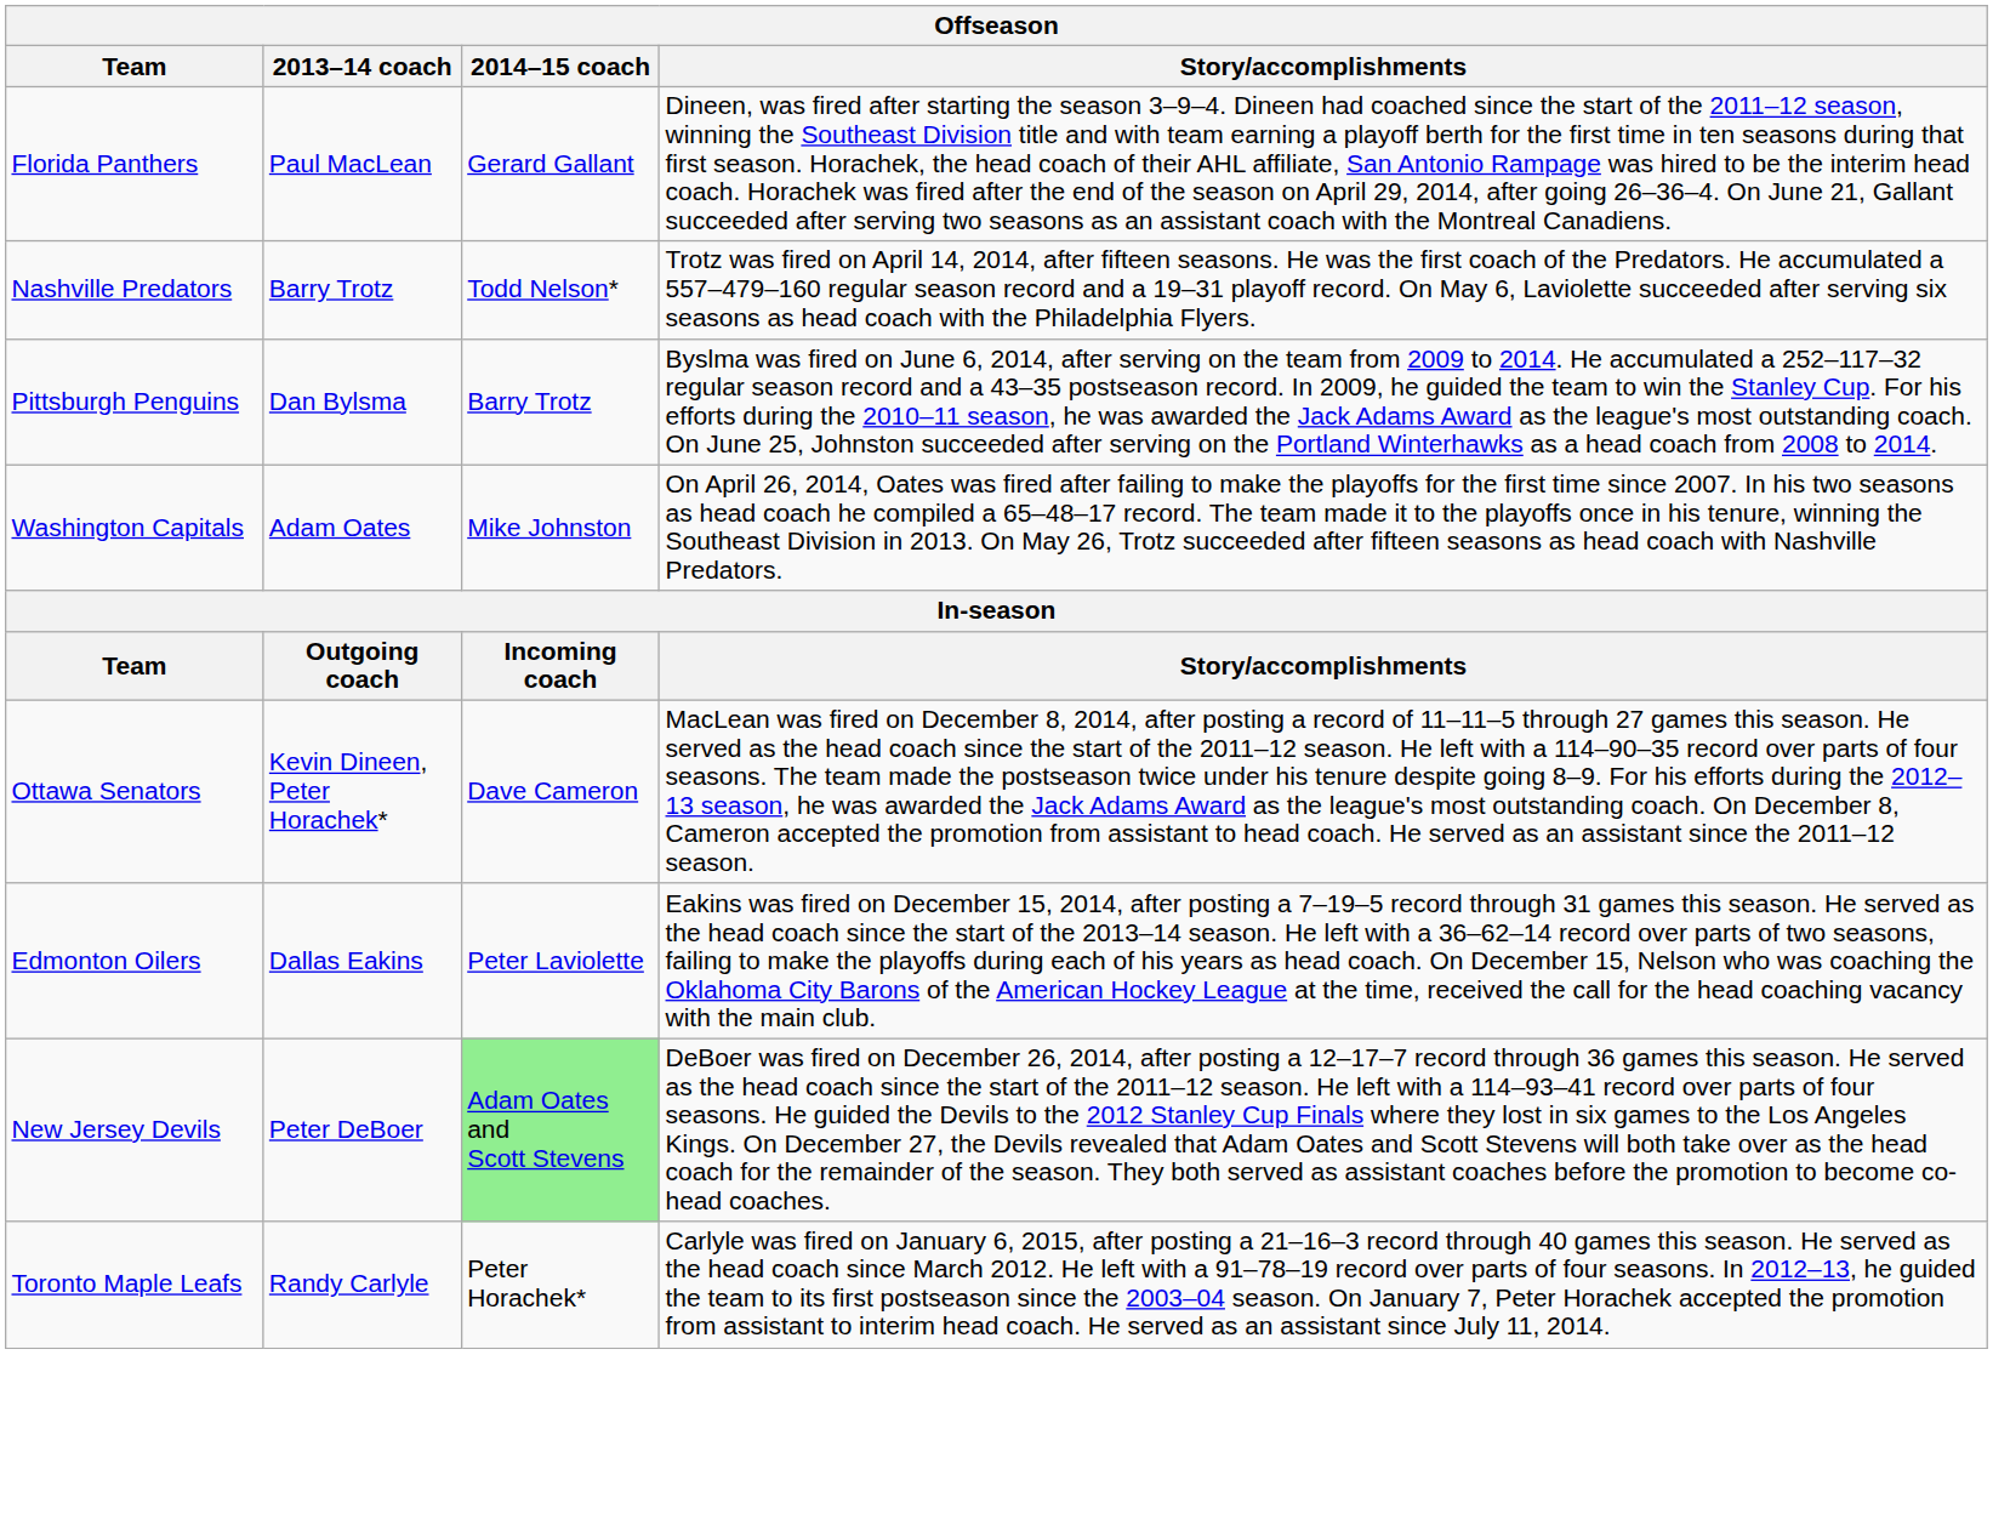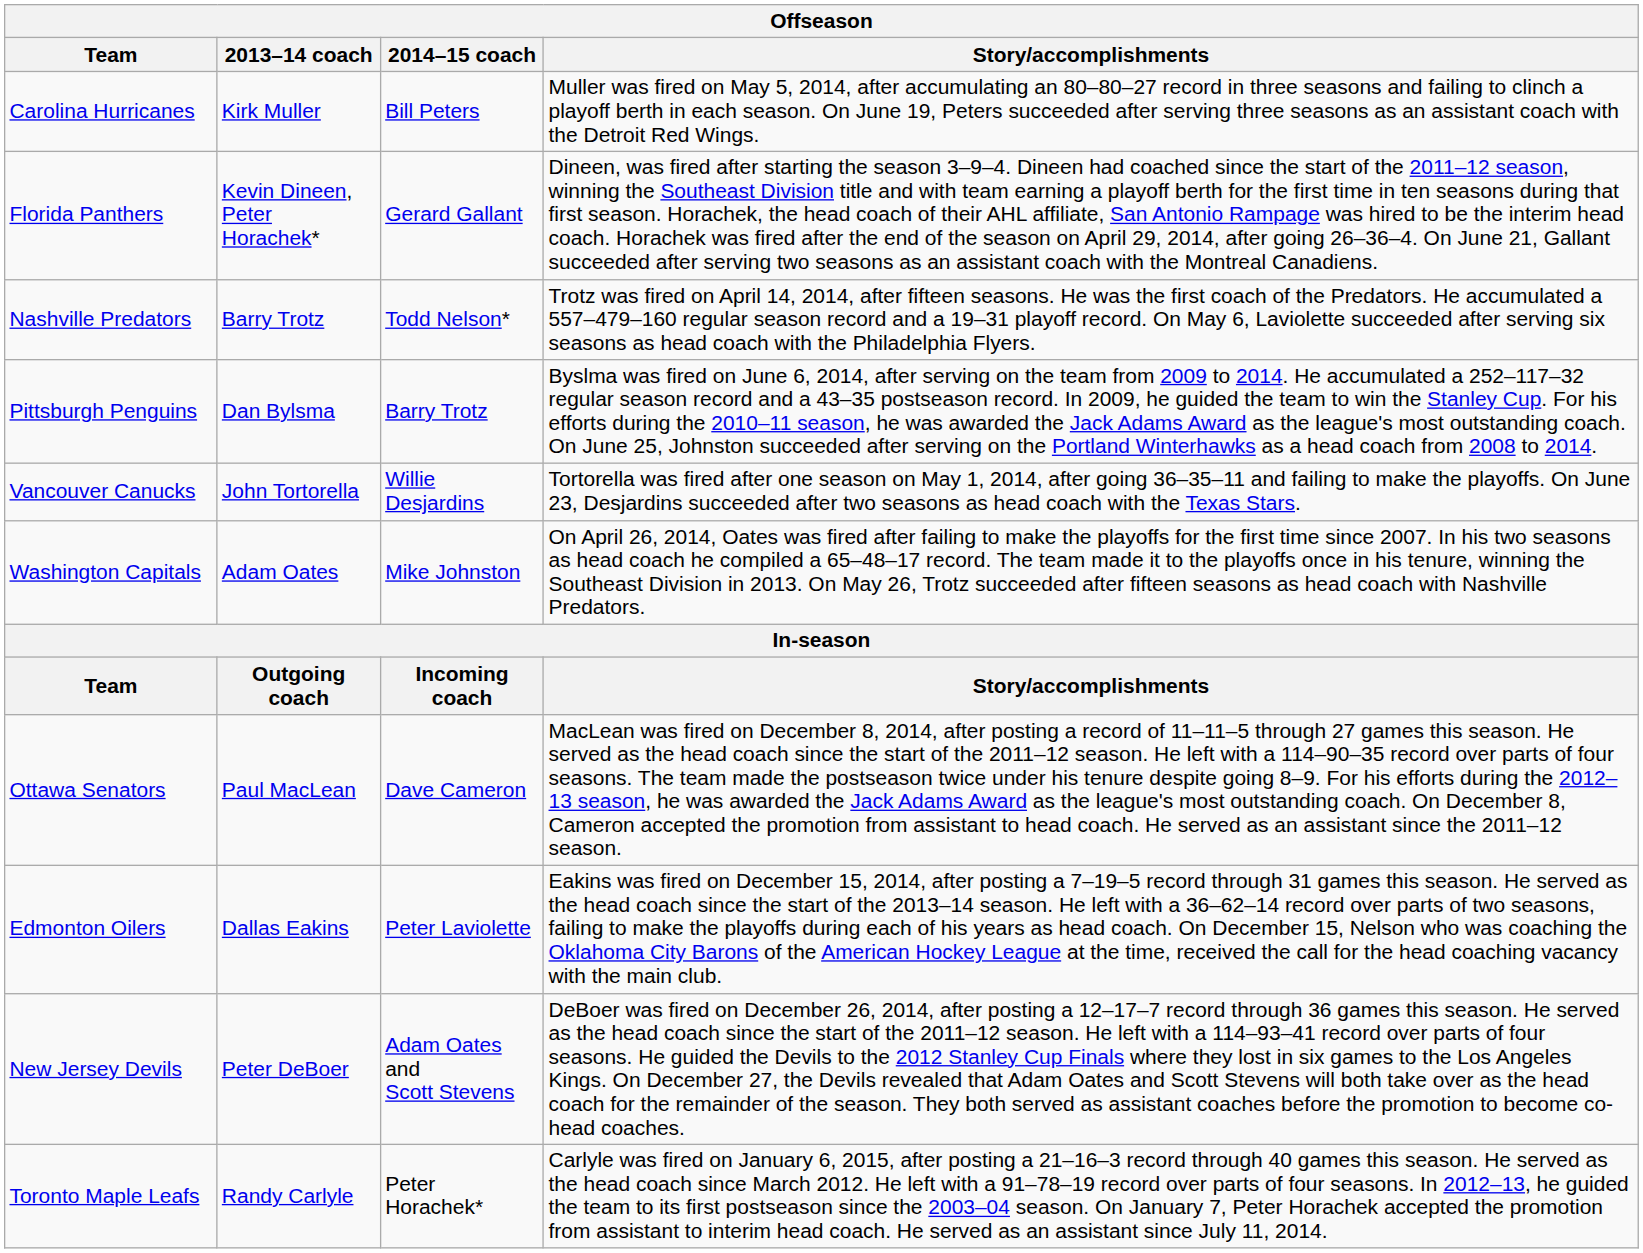 <table class="wikitable">
 <tr>
 <th colspan="4">Offseason</th>
 </tr>
 <tr>
 <th style="width:13%;">Team</th>
 <th style="width:10%;">2013–14 coach</th>
 <th style="width:10%;">2014–15 coach</th>
 <th>Story/accomplishments</th>
 </tr>
 <tr>
+<td><a href='#'>Carolina Hurricanes</a></td>
+<td><a href='#'>Kirk Muller</a></td>
+<td><a href='#'>Bill Peters</a></td>
+<td>Muller was fired on May 5, 2014, after accumulating an 80–80–27 record in three seasons and failing to clinch a playoff berth in each season. On June 19, Peters succeeded after serving three seasons as an assistant coach with the Detroit Red Wings.</td>
+</tr>
+<tr>
 <td><a href='#'>Florida Panthers</a></td>
-<td><a href='#'>Paul MacLean</a></td>
+<td><a href='#'>Kevin Dineen</a>, <a href='#'>Peter Horachek</a>*</td>
 <td><a href='#'>Gerard Gallant</a></td>
 <td>Dineen, was fired after starting the season 3–9–4. Dineen had coached since the start of the <a href='#'>2011–12 season</a>, winning the <a href='#'>Southeast Division</a> title and with team earning a playoff berth for the first time in ten seasons during that first season. Horachek, the head coach of their AHL affiliate, <a href='#'>San Antonio Rampage</a> was hired to be the interim head coach. Horachek was fired after the end of the season on April 29, 2014, after going 26–36–4. On June 21, Gallant succeeded after serving two seasons as an assistant coach with the Montreal Canadiens.</td>
 </tr>
 <tr>
 <td><a href='#'>Nashville Predators</a></td>
 <td><a href='#'>Barry Trotz</a></td>
 <td><a href='#'>Todd Nelson</a>*</td>
 <td>Trotz was fired on April 14, 2014, after fifteen seasons. He was the first coach of the Predators. He accumulated a 557–479–160 regular season record and a 19–31 playoff record. On May 6, Laviolette succeeded after serving six seasons as head coach with the Philadelphia Flyers.</td>
 </tr>
 <tr>
 <td><a href='#'>Pittsburgh Penguins</a></td>
 <td><a href='#'>Dan Bylsma</a></td>
 <td><a href='#'>Barry Trotz</a></td>
 <td>Byslma was fired on June 6, 2014, after serving on the team from <a href='#'>2009</a> to <a href='#'>2014</a>. He accumulated a 252–117–32 regular season record and a 43–35 postseason record. In 2009, he guided the team to win the <a href='#'>Stanley Cup</a>. For his efforts during the <a href='#'>2010–11 season</a>, he was awarded the <a href='#'>Jack Adams Award</a> as the league's most outstanding coach. On June 25, Johnston succeeded after serving on the <a href='#'>Portland Winterhawks</a> as a head coach from <a href='#'>2008</a> to <a href='#'>2014</a>.</td>
+</tr>
+<tr>
+<td><a href='#'>Vancouver Canucks</a></td>
+<td><a href='#'>John Tortorella</a></td>
+<td><a href='#'>Willie Desjardins</a></td>
+<td>Tortorella was fired after one season on May 1, 2014, after going 36–35–11 and failing to make the playoffs. On June 23, Desjardins succeeded after two seasons as head coach with the <a href='#'>Texas Stars</a>.</td>
 </tr>
 <tr>
 <td><a href='#'>Washington Capitals</a></td>
 <td><a href='#'>Adam Oates</a></td>
 <td><a href='#'>Mike Johnston</a></td>
 <td>On April 26, 2014, Oates was fired after failing to make the playoffs for the first time since 2007. In his two seasons as head coach he compiled a 65–48–17 record. The team made it to the playoffs once in his tenure, winning the Southeast Division in 2013. On May 26, Trotz succeeded after fifteen seasons as head coach with Nashville Predators.</td>
 </tr>
 <tr>
 <th colspan="4">In-season</th>
 </tr>
 <tr>
 <th style="width:13%;">Team</th>
 <th style="width:10%;">Outgoing coach</th>
 <th style="width:10%;">Incoming coach</th>
 <th>Story/accomplishments</th>
 </tr>
 <tr>
 <td><a href='#'>Ottawa Senators</a></td>
-<td><a href='#'>Kevin Dineen</a>, <a href='#'>Peter Horachek</a>*</td>
+<td><a href='#'>Paul MacLean</a></td>
 <td><a href='#'>Dave Cameron</a></td>
 <td>MacLean was fired on December 8, 2014, after posting a record of 11–11–5 through 27 games this season. He served as the head coach since the start of the 2011–12 season. He left with a 114–90–35 record over parts of four seasons. The team made the postseason twice under his tenure despite going 8–9. For his efforts during the <a href='#'>2012–13 season</a>, he was awarded the <a href='#'>Jack Adams Award</a> as the league's most outstanding coach. On December 8, Cameron accepted the promotion from assistant to head coach. He served as an assistant since the 2011–12 season.</td>
 </tr>
 <tr>
 <td><a href='#'>Edmonton Oilers</a></td>
 <td><a href='#'>Dallas Eakins</a></td>
 <td><a href='#'>Peter Laviolette</a></td>
 <td>Eakins was fired on December 15, 2014, after posting a 7–19–5 record through 31 games this season. He served as the head coach since the start of the 2013–14 season. He left with a 36–62–14 record over parts of two seasons, failing to make the playoffs during each of his years as head coach. On December 15, Nelson who was coaching the <a href='#'>Oklahoma City Barons</a> of the <a href='#'>American Hockey League</a> at the time, received the call for the head coaching vacancy with the main club.</td>
 </tr>
 <tr>
 <td><a href='#'>New Jersey Devils</a></td>
 <td><a href='#'>Peter DeBoer</a></td>
-<td style="background: lightgreen;"><a href='#'>Adam Oates</a> and <br><a href='#'>Scott Stevens</a></td>
+<td><a href='#'>Adam Oates</a> and <br><a href='#'>Scott Stevens</a></td>
 <td>DeBoer was fired on December 26, 2014, after posting a 12–17–7 record through 36 games this season. He served as the head coach since the start of the 2011–12 season. He left with a 114–93–41 record over parts of four seasons. He guided the Devils to the <a href='#'>2012 Stanley Cup Finals</a> where they lost in six games to the Los Angeles Kings. On December 27, the Devils revealed that Adam Oates and Scott Stevens will both take over as the head coach for the remainder of the season. They both served as assistant coaches before the promotion to become co-head coaches.</td>
 </tr>
 <tr>
 <td><a href='#'>Toronto Maple Leafs</a></td>
 <td><a href='#'>Randy Carlyle</a></td>
 <td>Peter Horachek*</td>
 <td>Carlyle was fired on January 6, 2015, after posting a 21–16–3 record through 40 games this season. He served as the head coach since March 2012. He left with a 91–78–19 record over parts of four seasons. In <a href='#'>2012–13</a>, he guided the team to its first postseason since the <a href='#'>2003–04</a> season. On January 7, Peter Horachek accepted the promotion from assistant to interim head coach. He served as an assistant since July 11, 2014.</td>
 </tr>
 </table>
